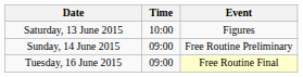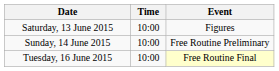 <table class="wikitable" style="text-align:center">
 <tr>
 <th width=200>Date</th>
 <th width=50>Time</th>
 <th width=170>Event</th>
 </tr>
 <tr>
 <td>Saturday, 13 June 2015</td>
 <td>10:00</td>
 <td>Figures</td>
 </tr>
 <tr>
 <td>Sunday, 14 June 2015</td>
-<td>09:00</td>
+<td>10:00</td>
 <td>Free Routine Preliminary</td>
 </tr>
 <tr>
 <td>Tuesday, 16 June 2015</td>
-<td>09:00</td>
+<td>10:00</td>
 <td bgcolor=ffffcc>Free Routine Final</td>
 </tr>
 </table>
